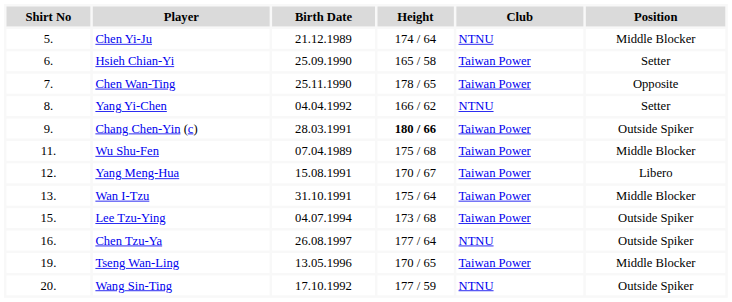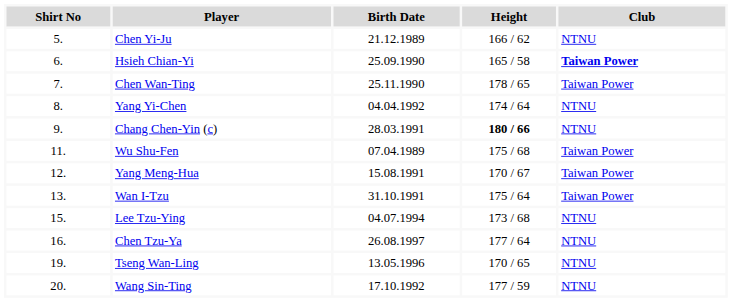 <table cellpadding="3" cellspacing="3" class="toccolours" style="background:#f8f8f8; font-size:95%; align=left" width="69%">
 <tr align="center" style="background:#dadada;font-size:100%;">
 <th>Shirt No</th>
 <th>Player</th>
 <th>Birth Date</th>
 <th>Height</th>
 <th>Club</th>
-<th>Position</th>
 </tr>
 <tr style="background:#ffffff">
 <td align="center">5.</td>
 <td><a href='#'>Chen Yi-Ju</a></td>
 <td align="center">21.12.1989</td>
-<td align="center">174 / 64</td>
+<td align="center">166 / 62</td>
 <td> <a href='#'>NTNU</a></td>
-<td align="center">Middle Blocker</td>
 </tr>
 <tr style="background:#ffffff">
 <td align="center">6.</td>
 <td><a href='#'>Hsieh Chian-Yi</a></td>
 <td align="center">25.09.1990</td>
 <td align="center">165 / 58</td>
-<td> <a href='#'>Taiwan Power</a></td>
-<td align="center">Setter</td>
+<td><strong> <a href='#'>Taiwan Power</a></strong></td>
 </tr>
 <tr style="background:#ffffff">
 <td align="center">7.</td>
 <td><a href='#'>Chen Wan-Ting</a></td>
 <td align="center">25.11.1990</td>
 <td align="center">178 / 65</td>
 <td><a href='#'>Taiwan Power</a></td>
-<td align="center">Opposite</td>
 </tr>
 <tr style="background:#ffffff">
 <td align="center">8.</td>
 <td><a href='#'>Yang Yi-Chen</a></td>
 <td align="center">04.04.1992</td>
-<td align="center">166 / 62</td>
+<td align="center">174 / 64</td>
 <td> <a href='#'>NTNU</a></td>
-<td align="center">Setter</td>
 </tr>
 <tr style="background:#ffffff">
 <td align="center">9.</td>
 <td><a href='#'>Chang Chen-Yin</a> (<a href='#'>c</a>)</td>
 <td align="center">28.03.1991</td>
 <td align="center"><strong>180 / 66</strong></td>
-<td> <a href='#'>Taiwan Power</a></td>
-<td align="center">Outside Spiker</td>
+<td> <a href='#'>NTNU</a></td>
 </tr>
 <tr style="background:#ffffff">
 <td align="center">11.</td>
 <td><a href='#'>Wu Shu-Fen</a></td>
 <td align="center">07.04.1989</td>
 <td align="center">175 / 68</td>
 <td> <a href='#'>Taiwan Power</a></td>
-<td align="center">Middle Blocker</td>
 </tr>
 <tr style="background:#ffffff">
 <td align="center">12.</td>
 <td><a href='#'>Yang Meng-Hua</a></td>
 <td align="center">15.08.1991</td>
 <td align="center">170 / 67</td>
 <td> <a href='#'>Taiwan Power</a></td>
-<td align="center">Libero</td>
 </tr>
 <tr style="background:#ffffff">
 <td align="center">13.</td>
 <td><a href='#'>Wan I-Tzu</a></td>
 <td align="center">31.10.1991</td>
 <td align="center">175 / 64</td>
 <td>  <a href='#'>Taiwan Power</a></td>
-<td align="center">Middle Blocker</td>
 </tr>
 <tr style="background:#ffffff">
 <td align="center">15.</td>
 <td><a href='#'>Lee Tzu-Ying</a></td>
 <td align="center">04.07.1994</td>
 <td align="center">173 / 68</td>
-<td> <a href='#'>Taiwan Power</a></td>
-<td align="center">Outside Spiker</td>
+<td> <a href='#'>NTNU</a></td>
 </tr>
 <tr style="background:#ffffff">
 <td align="center">16.</td>
 <td><a href='#'>Chen Tzu-Ya</a></td>
 <td align="center">26.08.1997</td>
 <td align="center">177 / 64</td>
 <td> <a href='#'>NTNU</a></td>
-<td align="center">Outside Spiker</td>
 </tr>
 <tr style="background:#ffffff">
 <td align="center">19.</td>
 <td><a href='#'>Tseng Wan-Ling</a></td>
 <td align="center">13.05.1996</td>
 <td align="center">170 / 65</td>
-<td><a href='#'>Taiwan Power</a></td>
-<td align="center">Middle Blocker</td>
+<td> <a href='#'>NTNU</a></td>
 </tr>
 <tr style="background:#ffffff">
 <td align="center">20.</td>
 <td><a href='#'>Wang Sin-Ting</a></td>
 <td align="center">17.10.1992</td>
 <td align="center">177 / 59</td>
 <td> <a href='#'>NTNU</a></td>
-<td align="center">Outside Spiker</td>
 </tr>
 </table>
